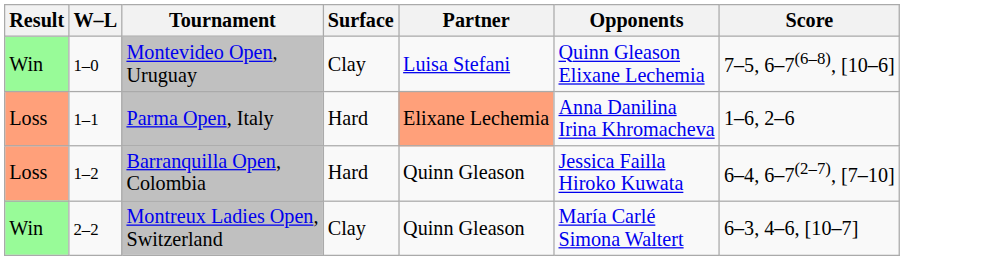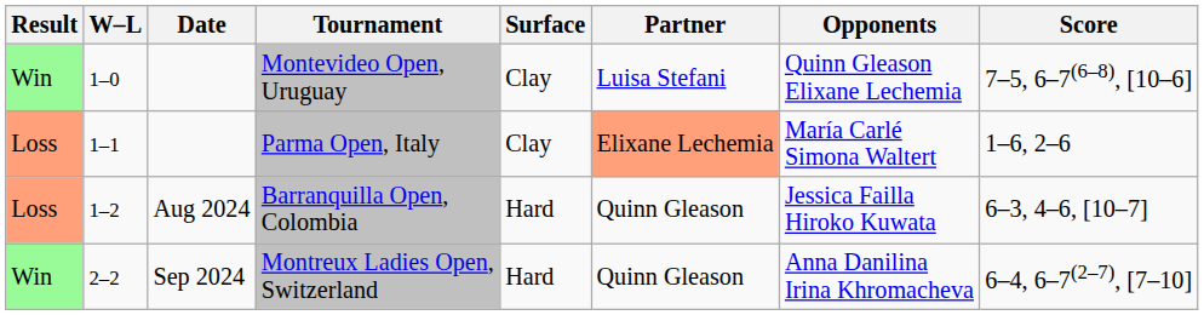 <table class="sortable wikitable">
 <tr>
 <th>Result</th>
 <th class="unsortable">W–L</th>
+<th>Date</th>
 <th>Tournament</th>
 <th>Surface</th>
 <th>Partner</th>
 <th>Opponents</th>
 <th class="unsortable">Score</th>
 </tr>
 <tr>
 <td style="background:#98fb98;">Win</td>
 <td><small>1–0</small></td>
+<td><a href='#'></a></td>
 <td bgcolor=silver><a href='#'>Montevideo Open</a>, <br>Uruguay</td>
 <td>Clay</td>
 <td> <a href='#'>Luisa Stefani</a></td>
 <td> <a href='#'>Quinn Gleason</a> <br>  <a href='#'>Elixane Lechemia</a></td>
 <td>7–5, 6–7<sup>(6–8)</sup>, [10–6]</td>
 </tr>
 <tr>
 <td style="background:#ffa07a;">Loss</td>
 <td><small>1–1</small></td>
+<td><a href='#'></a></td>
 <td bgcolor=silver><a href='#'>Parma Open</a>, Italy</td>
-<td>Hard</td>
+<td>Clay</td>
 <td style="background: lightsalmon;"> Elixane Lechemia</td>
-<td> <a href='#'>Anna Danilina</a> <br>  <a href='#'>Irina Khromacheva</a></td>
+<td> <a href='#'>María Carlé</a> <br>  <a href='#'>Simona Waltert</a></td>
 <td>1–6, 2–6</td>
 </tr>
 <tr>
 <td style="background:#ffa07a;">Loss</td>
 <td><small>1–2</small></td>
+<td>Aug 2024</td>
 <td bgcolor=silver><a href='#'>Barranquilla Open</a>, <br>Colombia</td>
 <td>Hard</td>
 <td> Quinn Gleason</td>
 <td> <a href='#'>Jessica Failla</a> <br>  <a href='#'>Hiroko Kuwata</a></td>
-<td>6–4, 6–7<sup>(2–7)</sup>, [7–10]</td>
+<td>6–3, 4–6, [10–7]</td>
 </tr>
 <tr>
 <td style=background:#98fb98>Win</td>
 <td><small>2–2</small></td>
+<td>Sep 2024</td>
 <td bgcolor=silver><a href='#'>Montreux Ladies Open</a>, <br>Switzerland</td>
-<td>Clay</td>
+<td>Hard</td>
 <td> Quinn Gleason</td>
-<td> <a href='#'>María Carlé</a> <br>  <a href='#'>Simona Waltert</a></td>
-<td>6–3, 4–6, [10–7]</td>
+<td> <a href='#'>Anna Danilina</a> <br>  <a href='#'>Irina Khromacheva</a></td>
+<td>6–4, 6–7<sup>(2–7)</sup>, [7–10]</td>
 </tr>
 </table>
